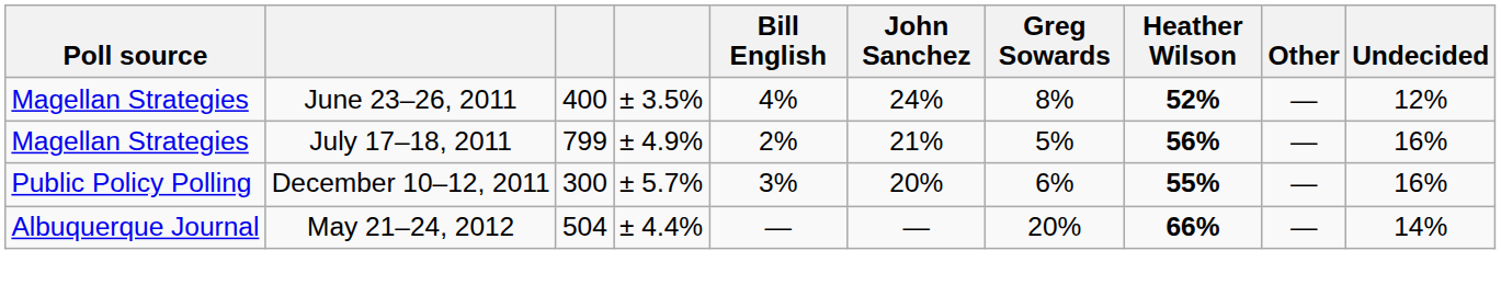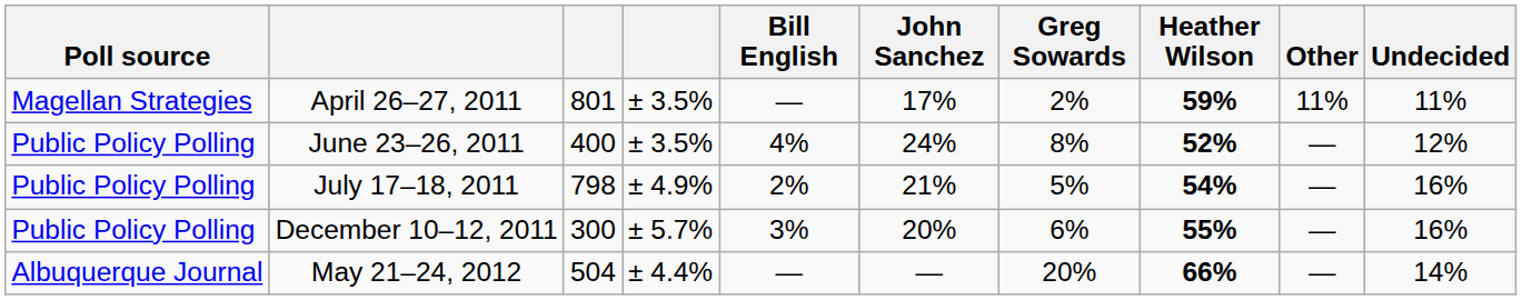 <table class="wikitable" style="text-align:center">
 <tr valign= bottom>
 <th>Poll source</th>
 <th></th>
 <th></th>
 <th></th>
 <th style="width:75px;">Bill<br>English</th>
 <th style="width:75px;">John<br>Sanchez</th>
 <th style="width:75px;">Greg<br>Sowards</th>
 <th style="width:75px;">Heather<br>Wilson</th>
 <th>Other</th>
 <th>Undecided</th>
 </tr>
 <tr>
 <td align=left><a href='#'>Magellan Strategies</a></td>
+<td>April 26–27, 2011</td>
+<td>801</td>
+<td>± 3.5%</td>
+<td>—</td>
+<td>17%</td>
+<td>2%</td>
+<td><strong>59%</strong></td>
+<td>11%</td>
+<td>11%</td>
+</tr>
+<tr>
+<td align=left><a href='#'>Public Policy Polling</a></td>
 <td>June 23–26, 2011</td>
 <td>400</td>
 <td>± 3.5%</td>
 <td>4%</td>
 <td>24%</td>
 <td>8%</td>
 <td><strong>52%</strong></td>
 <td>—</td>
 <td>12%</td>
 </tr>
 <tr>
-<td align=left><a href='#'>Magellan Strategies</a></td>
+<td align=left><a href='#'>Public Policy Polling</a></td>
 <td>July 17–18, 2011</td>
-<td>799</td>
+<td>798</td>
 <td>± 4.9%</td>
 <td>2%</td>
 <td>21%</td>
 <td>5%</td>
-<td><strong>56%</strong></td>
+<td><strong>54%</strong></td>
 <td>—</td>
 <td>16%</td>
 </tr>
 <tr>
 <td align=left><a href='#'>Public Policy Polling</a></td>
 <td>December 10–12, 2011</td>
 <td>300</td>
 <td>± 5.7%</td>
 <td>3%</td>
 <td>20%</td>
 <td>6%</td>
 <td><strong>55%</strong></td>
 <td>—</td>
 <td>16%</td>
 </tr>
 <tr>
 <td align=left><a href='#'>Albuquerque Journal</a></td>
 <td>May 21–24, 2012</td>
 <td>504</td>
 <td>± 4.4%</td>
 <td>—</td>
 <td>—</td>
 <td>20%</td>
 <td><strong>66%</strong></td>
 <td>—</td>
 <td>14%</td>
 </tr>
 </table>
